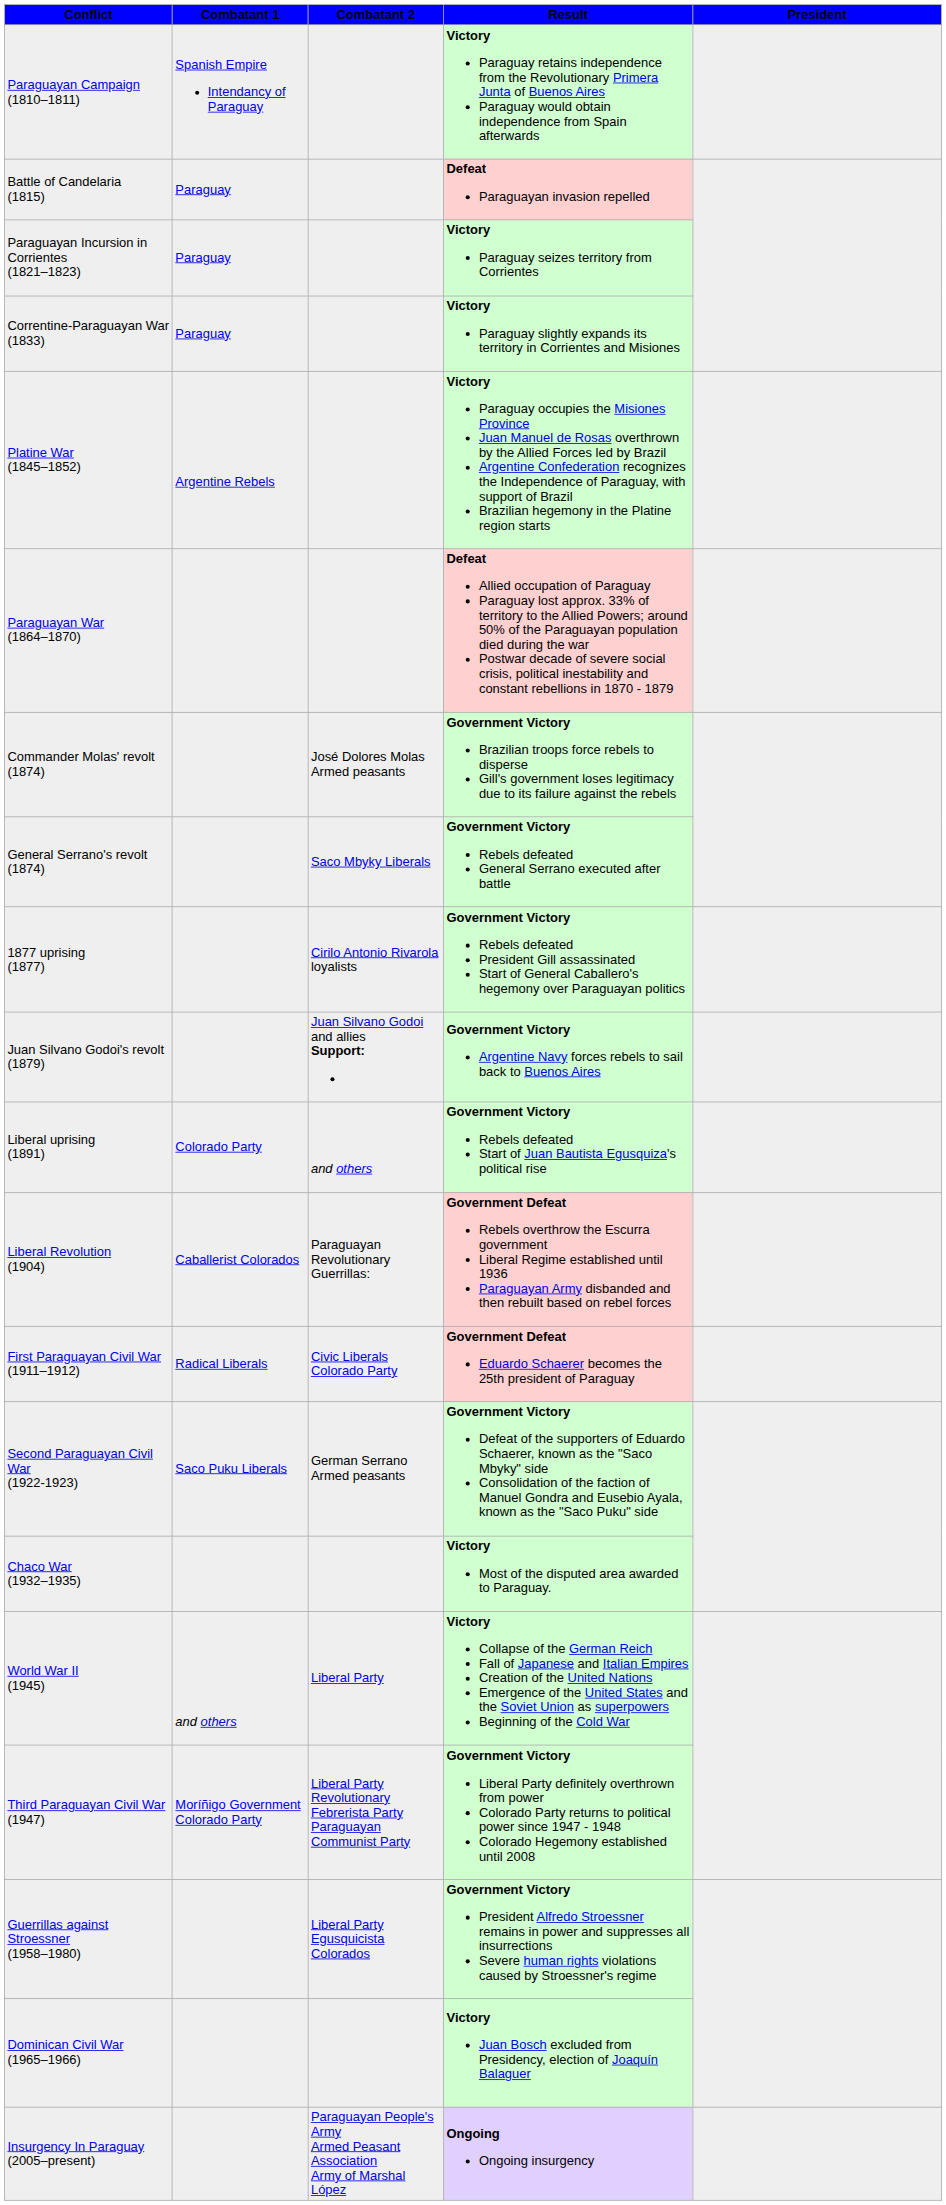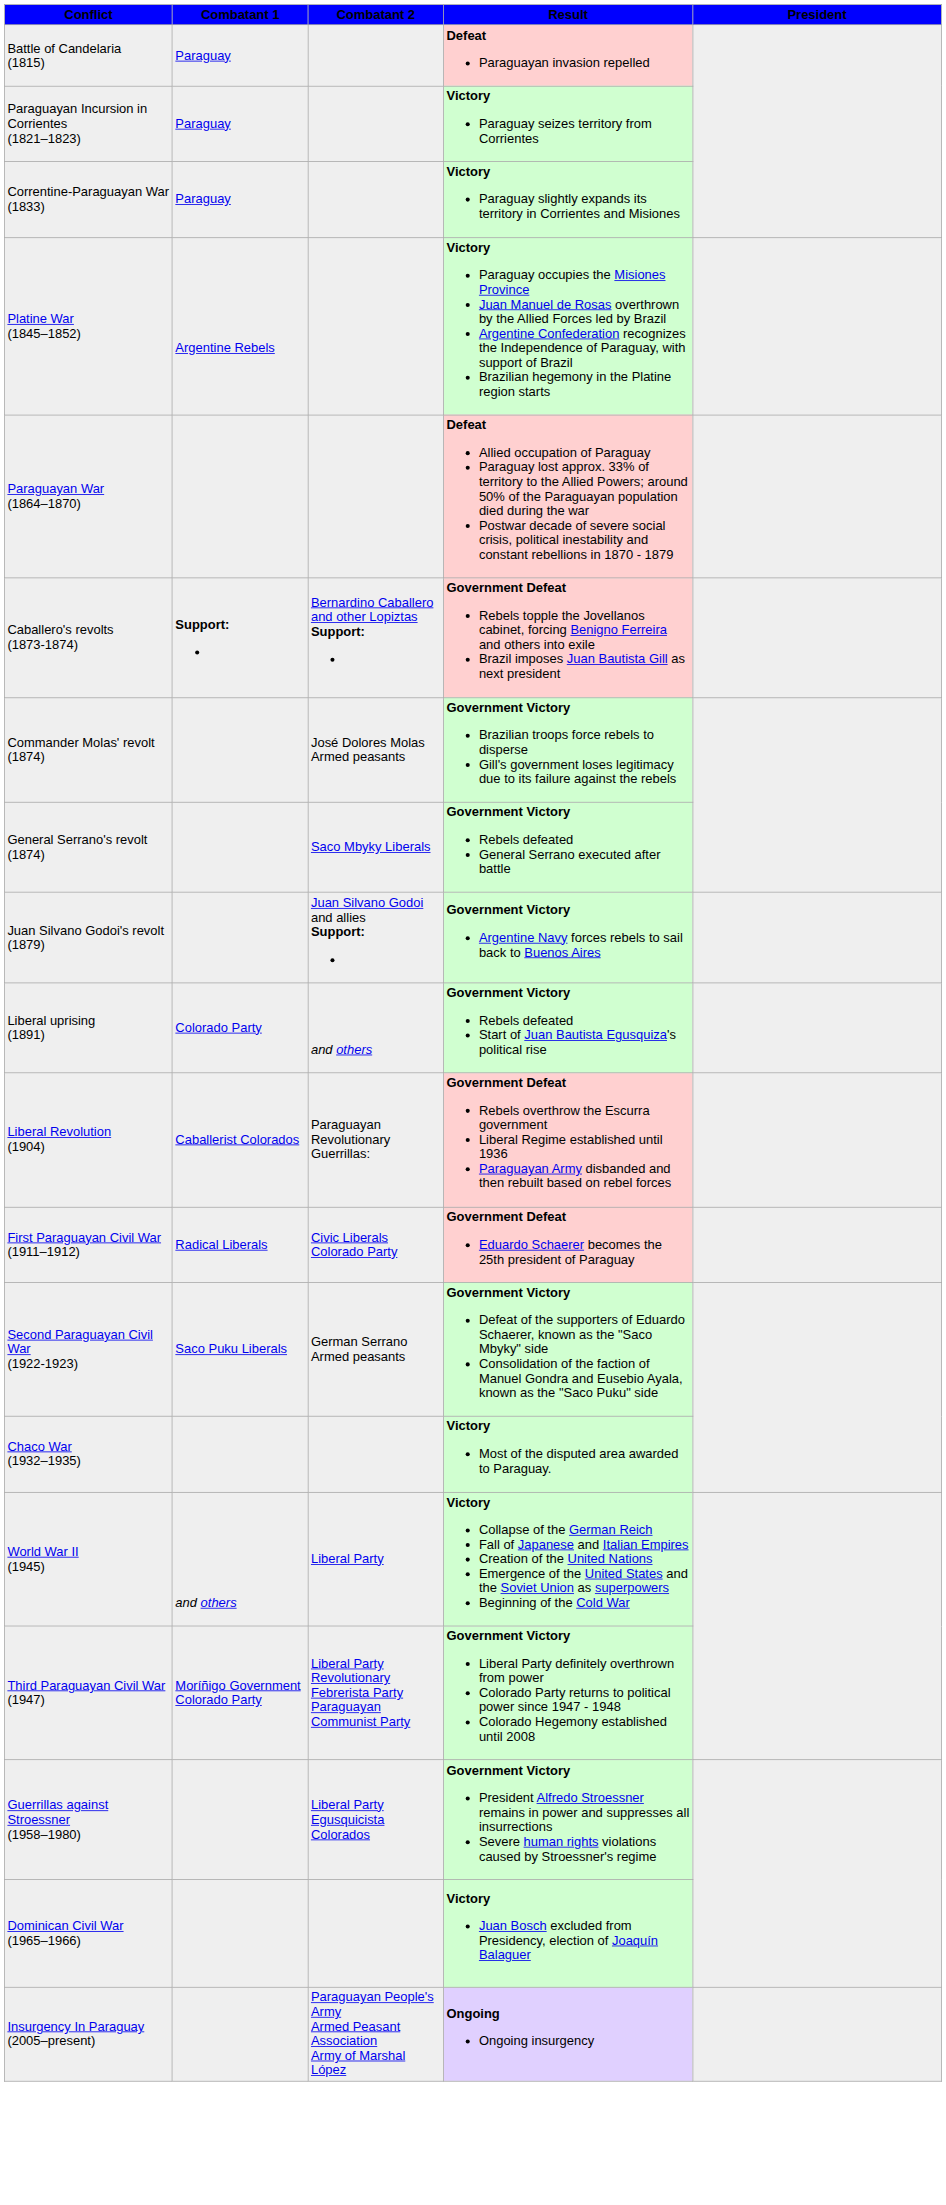 <table class="wikitable">
 <tr>
 <th style="background:#0000FF; width:200px;"><span>Conflict</span></th>
 <th style="background:#0000FF; width:160px;"><span>Combatant 1</span></th>
 <th style="background:#0000FF; width:160px;"><span>Combatant 2</span></th>
 <th style="background:#0000FF; width:300px;"><span>Result</span></th>
 <th style="background:#0000FF; width:300px;"><span>President</span></th>
-</tr>
-<tr>
-<td style="background:#efefef"><a href='#'>Paraguayan Campaign</a><br>(1810–1811)</td>
-<td style="background:#efefef"> <a href='#'>Spanish Empire</a><br><ul><li> <a href='#'>Intendancy of Paraguay</a><br></li></ul></td>
-<td style="background:#efefef"><br></td>
-<td style="background:#D0FFD0"><strong>Victory</strong><br><ul><li>Paraguay retains independence from the Revolutionary <a href='#'>Primera Junta</a> of <a href='#'>Buenos Aires</a></li><li>Paraguay would obtain independence from Spain afterwards</li></ul></td>
-<td style="background:#efefef"></td>
 </tr>
 <tr>
 <td style="background:#efefef">Battle of Candelaria<br>(1815)</td>
 <td style="background:#efefef"> <a href='#'>Paraguay</a></td>
 <td style="background:#efefef"><br></td>
 <td style="background:#FFD0D0"><strong>Defeat</strong><br><ul><li>Paraguayan invasion repelled</li></ul></td>
 <td style="background:#efefef" rowspan=3></td>
 </tr>
 <tr>
 <td style="background:#efefef">Paraguayan Incursion in Corrientes<br>(1821–1823)</td>
 <td style="background:#efefef"> <a href='#'>Paraguay</a></td>
 <td style="background:#efefef"></td>
 <td style="background:#D0FFD0"><strong>Victory</strong><br><ul><li>Paraguay seizes territory from Corrientes</li></ul></td>
 </tr>
 <tr>
 <td style="background:#efefef">Correntine-Paraguayan War<br>(1833)</td>
 <td style="background:#efefef"> <a href='#'>Paraguay</a></td>
 <td style="background:#efefef"></td>
 <td style="background:#D0FFD0"><strong>Victory</strong><br><ul><li>Paraguay slightly expands its territory in Corrientes and Misiones</li></ul></td>
 </tr>
 <tr>
 <td style="background:#efefef"><a href='#'>Platine War</a><br>(1845–1852)</td>
 <td style="background:#efefef"><br><br><br> <a href='#'>Argentine Rebels</a></td>
 <td style="background:#efefef"></td>
 <td style="background:#D0FFD0"><strong>Victory</strong><br><ul><li>Paraguay occupies the <a href='#'>Misiones Province</a></li><li><a href='#'>Juan Manuel de Rosas</a> overthrown by the Allied Forces led by Brazil</li><li><a href='#'>Argentine Confederation</a> recognizes the Independence of Paraguay, with support of Brazil</li><li>Brazilian hegemony in the Platine region starts</li></ul></td>
 <td style="background:#efefef"></td>
 </tr>
 <tr>
 <td style="background:#efefef"><a href='#'>Paraguayan War</a><br>(1864–1870)</td>
 <td style="background:#efefef"></td>
 <td style="background:#efefef"><br><br></td>
 <td style="background:#FFD0D0"><strong>Defeat</strong><br><ul><li>Allied occupation of Paraguay</li><li>Paraguay lost approx. 33% of territory to the Allied Powers; around 50% of the Paraguayan population died during the war</li><li>Postwar decade of severe social crisis, political inestability and constant rebellions in 1870 - 1879</li></ul></td>
 <td style="background:#efefef"></td>
 </tr>
 <tr>
+<td style="background:#efefef">Caballero's revolts<br>(1873-1874)</td>
+<td style="background:#efefef"><br><strong>Support:</strong><ul><li></li></ul></td>
+<td style="background:#efefef"><a href='#'>Bernardino Caballero and other Lopiztas</a><br><strong>Support:</strong><ul><li></li></ul></td>
+<td style="background:#FFD0D0"><strong>Government Defeat</strong><br><ul><li>Rebels topple the Jovellanos cabinet, forcing <a href='#'>Benigno Ferreira</a> and others into exile</li><li>Brazil imposes <a href='#'>Juan Bautista Gill</a> as next president</li></ul></td>
+<td style="background:#efefef"></td>
+</tr>
+<tr>
 <td style="background:#efefef">Commander Molas' revolt<br>(1874)</td>
 <td style="background:#efefef"><br></td>
 <td style="background:#efefef">José Dolores Molas<br>Armed peasants</td>
 <td style="background:#D0FFD0"><strong>Government Victory</strong><br><ul><li>Brazilian troops force rebels to disperse</li><li>Gill's government loses legitimacy due to its failure against the rebels</li></ul></td>
 <td style="background:#efefef" rowspan=2></td>
 </tr>
 <tr>
 <td style="background:#efefef">General Serrano's revolt<br>(1874)</td>
 <td style="background:#efefef"></td>
 <td style="background:#efefef"> <a href='#'>Saco Mbyky Liberals</a><br></td>
 <td style="background:#D0FFD0"><strong>Government Victory</strong><br><ul><li>Rebels defeated</li><li>General Serrano executed after battle</li></ul></td>
-</tr>
-<tr>
-<td style="background:#efefef">1877 uprising<br>(1877)</td>
-<td style="background:#efefef"></td>
-<td style="background:#efefef"><a href='#'>Cirilo Antonio Rivarola</a> loyalists</td>
-<td style="background:#D0FFD0"><strong>Government Victory</strong><br><ul><li>Rebels defeated</li><li>President Gill assassinated</li><li>Start of General Caballero's hegemony over Paraguayan politics</li></ul></td>
-<td style="background:#efefef"></td>
 </tr>
 <tr>
 <td style="background:#efefef">Juan Silvano Godoi's revolt<br>(1879)</td>
 <td style="background:#efefef"></td>
 <td style="background:#efefef"><a href='#'>Juan Silvano Godoi</a> and allies<br><strong>Support:</strong><ul><li></li></ul></td>
 <td style="background:#D0FFD0"><strong>Government Victory</strong><br><ul><li><a href='#'>Argentine Navy</a> forces rebels to sail back to <a href='#'>Buenos Aires</a></li></ul></td>
 <td style="background:#efefef"></td>
 </tr>
 <tr>
 <td style="background:#efefef">Liberal uprising<br>(1891)</td>
 <td style="background:#efefef"> <a href='#'>Colorado Party</a><br></td>
 <td style="background:#efefef"><br><br><br><em>and <a href='#'>others</a></em></td>
 <td style="background:#D0FFD0"><strong>Government Victory</strong><br><ul><li>Rebels defeated</li><li>Start of <a href='#'>Juan Bautista Egusquiza</a>'s political rise</li></ul></td>
 <td style="background:#efefef"></td>
 </tr>
 <tr>
 <td style="background:#efefef"><a href='#'>Liberal Revolution</a><br>(1904)</td>
 <td style="background:#efefef"> <a href='#'>Caballerist Colorados</a><br></td>
 <td style="background:#efefef"> Paraguayan Revolutionary Guerrillas:<br></td>
 <td style="background:#FFD0D0"><strong>Government Defeat</strong><br><ul><li>Rebels overthrow the Escurra government</li><li>Liberal Regime established until 1936</li><li><a href='#'>Paraguayan Army</a> disbanded and then rebuilt based on rebel forces</li></ul></td>
 <td style="background:#efefef"></td>
 </tr>
 <tr>
 <td style="background:#efefef"><a href='#'>First Paraguayan Civil War</a><br>(1911–1912)</td>
 <td style="background:#efefef"> <a href='#'>Radical Liberals</a><br></td>
 <td style="background:#efefef"> <a href='#'>Civic Liberals</a><br> <a href='#'>Colorado Party</a><br></td>
 <td style="background:#FFD0D0"><strong>Government Defeat</strong><br><ul><li><a href='#'>Eduardo Schaerer</a> becomes the 25th president of Paraguay</li></ul></td>
 <td style="background:#efefef"></td>
 </tr>
 <tr>
 <td style="background:#efefef"><a href='#'>Second Paraguayan Civil War</a><br>(1922-1923)</td>
 <td style="background:#efefef">  <a href='#'>Saco Puku Liberals</a><br></td>
 <td style="background:#efefef">German Serrano<br>Armed peasants</td>
 <td style="background:#D0FFD0"><strong>Government Victory</strong><br><ul><li>Defeat of the supporters of Eduardo Schaerer, known as the "Saco Mbyky" side</li><li>Consolidation of the faction of Manuel Gondra and Eusebio Ayala, known as the "Saco Puku" side</li></ul></td>
 <td style="background:#efefef" rowspan=2></td>
 </tr>
 <tr>
 <td style="background:#efefef"><a href='#'>Chaco War</a><br>(1932–1935)</td>
 <td style="background:#efefef"></td>
 <td style="background:#efefef"></td>
 <td style="background:#D0FFD0"><strong>Victory</strong><br><ul><li>Most of the disputed area awarded to Paraguay.</li></ul></td>
 </tr>
 <tr>
 <td style="background:#efefef"><a href='#'>World War II</a><br>(1945)</td>
 <td style="background:#efefef"><br><br><br><br><br><br><em>and <a href='#'>others</a></em></td>
 <td style="background:#efefef"> <a href='#'>Liberal Party</a><br></td>
 <td style="background:#D0FFD0"><strong>Victory</strong><br><ul><li>Collapse of the <a href='#'>German Reich</a></li><li>Fall of <a href='#'>Japanese</a> and <a href='#'>Italian Empires</a></li><li>Creation of the <a href='#'>United Nations</a></li><li>Emergence of the <a href='#'>United States</a> and the <a href='#'>Soviet Union</a> as <a href='#'>superpowers</a></li><li>Beginning of the <a href='#'>Cold War</a></li></ul></td>
 <td style="background:#efefef" rowspan=2></td>
 </tr>
 <tr>
 <td style="background:#efefef"><a href='#'>Third Paraguayan Civil War</a><br>(1947)</td>
 <td style="background:#efefef"> <a href='#'>Moríñigo Government</a><br> <a href='#'>Colorado Party</a><br></td>
 <td style="background:#efefef"> <a href='#'>Liberal Party</a><br> <a href='#'>Revolutionary Febrerista Party</a><br> <a href='#'>Paraguayan Communist Party</a><br></td>
 <td style="background:#D0FFD0"><strong>Government Victory</strong><br><ul><li>Liberal Party definitely overthrown from power</li><li>Colorado Party returns to political power since 1947 - 1948</li><li>Colorado Hegemony established until 2008</li></ul></td>
 </tr>
 <tr>
 <td style="background:#efefef"><a href='#'>Guerrillas against Stroessner</a><br>(1958–1980)</td>
 <td style="background:#efefef"><br><br><br></td>
 <td style="background:#efefef"> <a href='#'>Liberal Party</a><br> <a href='#'>Egusquicista Colorados</a><br></td>
 <td style="background:#D0FFD0"><strong>Government Victory</strong><br><ul><li>President <a href='#'>Alfredo Stroessner</a> remains in power and suppresses all insurrections</li><li>Severe <a href='#'>human rights</a> violations caused by Stroessner's regime</li></ul></td>
 <td style="background:#efefef" rowspan=2></td>
 </tr>
 <tr>
 <td style="background:#efefef"><a href='#'>Dominican Civil War</a><br>(1965–1966)</td>
 <td style="background:#efefef"><br><br><br><br><br><br><br></td>
 <td style="background:#efefef"></td>
 <td style="background:#D0FFD0"><strong>Victory</strong><br><ul><li><a href='#'>Juan Bosch</a> excluded from Presidency, election of <a href='#'>Joaquín Balaguer</a></li></ul></td>
 </tr>
 <tr>
 <td style="background:#efefef"><a href='#'>Insurgency In Paraguay</a><br>(2005–present)</td>
 <td style="background:#efefef"></td>
 <td style="background:#efefef"> <a href='#'>Paraguayan People's Army</a><br> <a href='#'>Armed Peasant Association</a><br> <a href='#'>Army of Marshal López</a></td>
 <td style="background:#E0D0FF"><strong>Ongoing</strong><br><ul><li>Ongoing insurgency</li></ul></td>
 <td style="background:#efefef"></td>
 </tr>
 </table>
